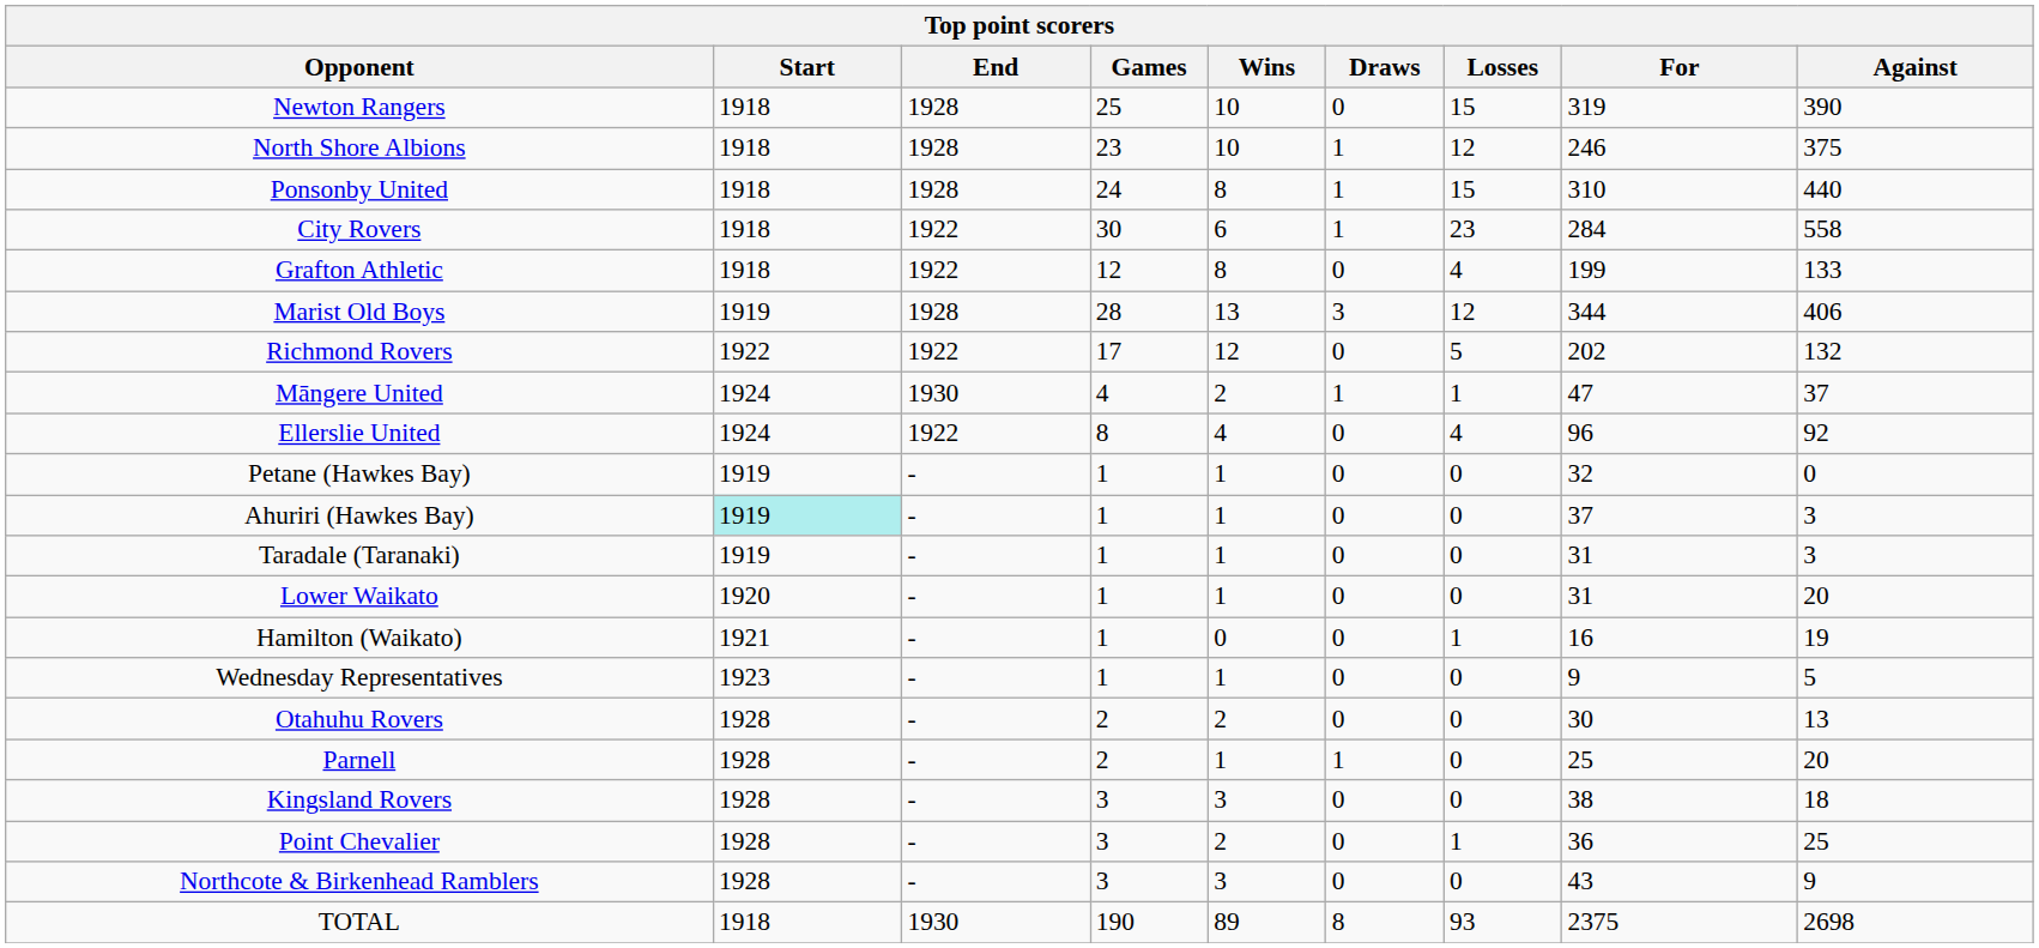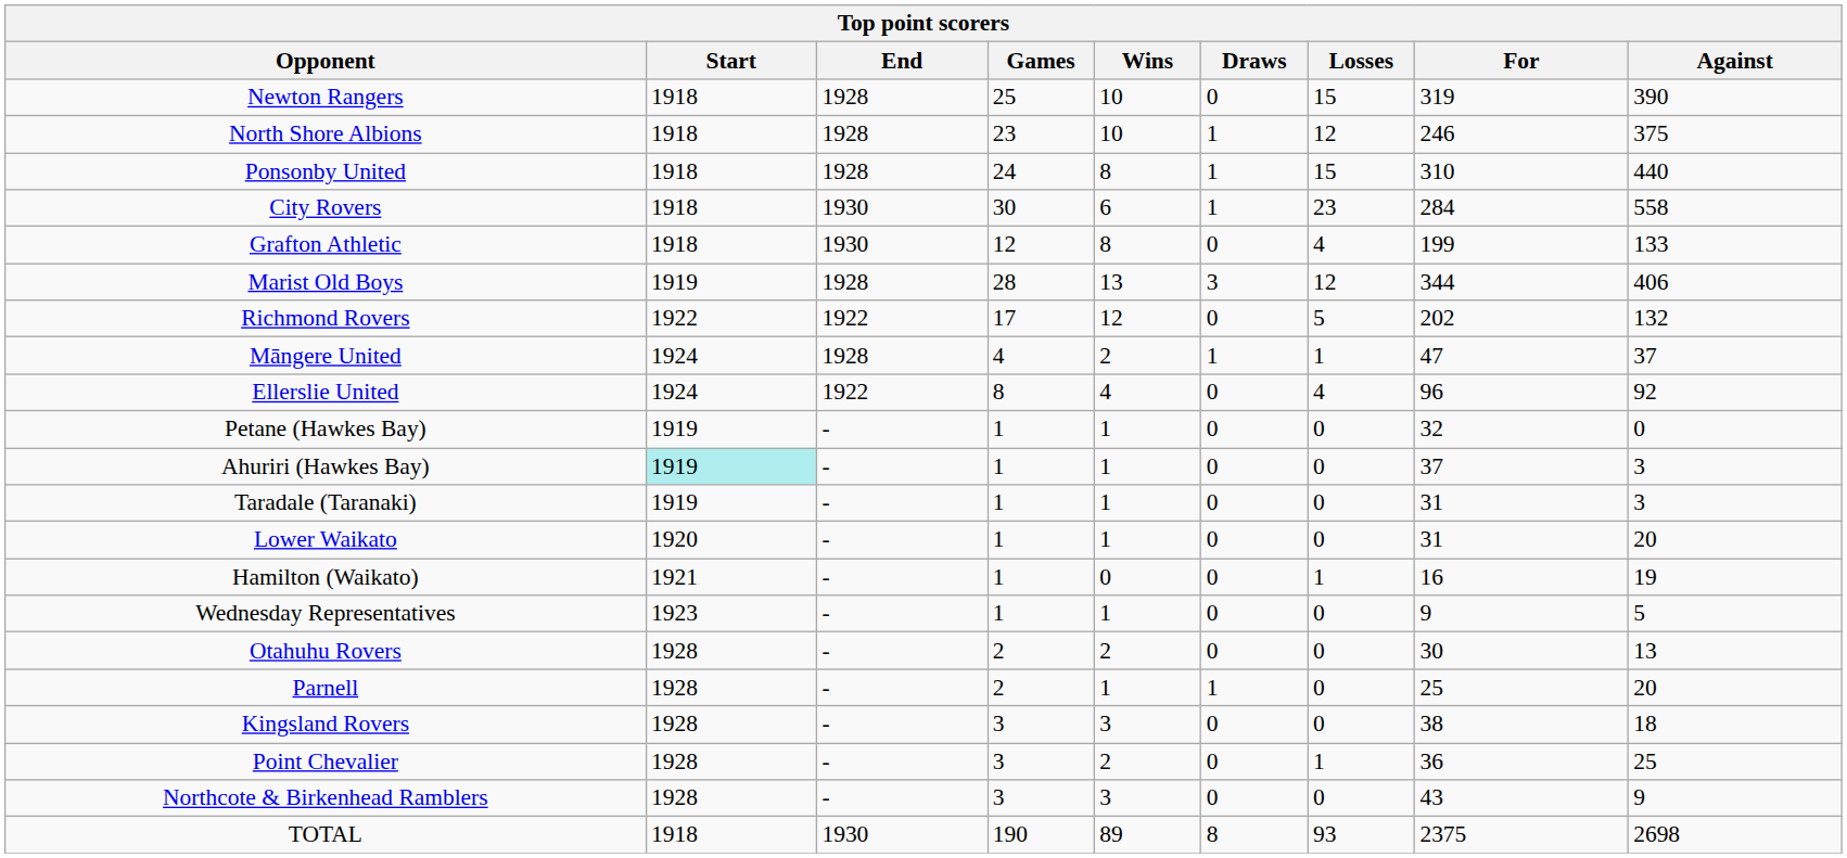 <table class="wikitable collapsible sortable" style="text-align:left; font-size:100%; width:100%;">
 <tr>
 <th colspan="100%">Top point scorers</th>
 </tr>
 <tr>
 <th style="width:30%;">Opponent</th>
 <th style="width:8%;">Start</th>
 <th style="width:8%;">End</th>
 <th style="width:5%;">Games</th>
 <th style="width:5%;">Wins</th>
 <th style="width:5%;">Draws</th>
 <th style="width:5%;">Losses</th>
 <th style="width:10%;">For</th>
 <th style="width:10%;">Against<br></th>
 </tr>
 <tr>
 <td style="text-align:center;"><a href='#'>Newton Rangers</a></td>
 <td>1918</td>
 <td>1928</td>
 <td>25</td>
 <td>10</td>
 <td>0</td>
 <td>15</td>
 <td>319</td>
 <td>390</td>
 </tr>
 <tr>
 <td style="text-align:center;"><a href='#'>North Shore Albions</a></td>
 <td>1918</td>
 <td>1928</td>
 <td>23</td>
 <td>10</td>
 <td>1</td>
 <td>12</td>
 <td>246</td>
 <td>375</td>
 </tr>
 <tr>
 <td style="text-align:center;"><a href='#'>Ponsonby United</a></td>
 <td>1918</td>
 <td>1928</td>
 <td>24</td>
 <td>8</td>
 <td>1</td>
 <td>15</td>
 <td>310</td>
 <td>440</td>
 </tr>
 <tr>
 <td style="text-align:center;"><a href='#'>City Rovers</a></td>
 <td>1918</td>
-<td>1922</td>
+<td>1930</td>
 <td>30</td>
 <td>6</td>
 <td>1</td>
 <td>23</td>
 <td>284</td>
 <td>558</td>
 </tr>
 <tr>
 <td style="text-align:center;"><a href='#'>Grafton Athletic</a></td>
 <td>1918</td>
-<td>1922</td>
+<td>1930</td>
 <td>12</td>
 <td>8</td>
 <td>0</td>
 <td>4</td>
 <td>199</td>
 <td>133</td>
 </tr>
 <tr>
 <td style="text-align:center;"><a href='#'>Marist Old Boys</a></td>
 <td>1919</td>
 <td>1928</td>
 <td>28</td>
 <td>13</td>
 <td>3</td>
 <td>12</td>
 <td>344</td>
 <td>406</td>
 </tr>
 <tr>
 <td style="text-align:center;"><a href='#'>Richmond Rovers</a></td>
 <td>1922</td>
 <td>1922</td>
 <td>17</td>
 <td>12</td>
 <td>0</td>
 <td>5</td>
 <td>202</td>
 <td>132</td>
 </tr>
 <tr>
 <td style="text-align:center;"><a href='#'>Māngere United</a></td>
 <td>1924</td>
-<td>1930</td>
+<td>1928</td>
 <td>4</td>
 <td>2</td>
 <td>1</td>
 <td>1</td>
 <td>47</td>
 <td>37</td>
 </tr>
 <tr>
 <td style="text-align:center;"><a href='#'>Ellerslie United</a></td>
 <td>1924</td>
 <td>1922</td>
 <td>8</td>
 <td>4</td>
 <td>0</td>
 <td>4</td>
 <td>96</td>
 <td>92</td>
 </tr>
 <tr>
 <td style="text-align:center;">Petane (Hawkes Bay)</td>
 <td>1919</td>
 <td>-</td>
 <td>1</td>
 <td>1</td>
 <td>0</td>
 <td>0</td>
 <td>32</td>
 <td>0</td>
 </tr>
 <tr>
 <td style="text-align:center;">Ahuriri (Hawkes Bay)</td>
 <td style="background: paleturquoise;">1919</td>
 <td>-</td>
 <td>1</td>
 <td>1</td>
 <td>0</td>
 <td>0</td>
 <td>37</td>
 <td>3</td>
 </tr>
 <tr>
 <td style="text-align:center;">Taradale (Taranaki)</td>
 <td>1919</td>
 <td>-</td>
 <td>1</td>
 <td>1</td>
 <td>0</td>
 <td>0</td>
 <td>31</td>
 <td>3</td>
 </tr>
 <tr>
 <td style="text-align:center;"><a href='#'>Lower Waikato</a></td>
 <td>1920</td>
 <td>-</td>
 <td>1</td>
 <td>1</td>
 <td>0</td>
 <td>0</td>
 <td>31</td>
 <td>20</td>
 </tr>
 <tr>
 <td style="text-align:center;">Hamilton (Waikato)</td>
 <td>1921</td>
 <td>-</td>
 <td>1</td>
 <td>0</td>
 <td>0</td>
 <td>1</td>
 <td>16</td>
 <td>19</td>
 </tr>
 <tr>
 <td style="text-align:center;">Wednesday Representatives</td>
 <td>1923</td>
 <td>-</td>
 <td>1</td>
 <td>1</td>
 <td>0</td>
 <td>0</td>
 <td>9</td>
 <td>5</td>
 </tr>
 <tr>
 <td style="text-align:center;"><a href='#'>Otahuhu Rovers</a></td>
 <td>1928</td>
 <td>-</td>
 <td>2</td>
 <td>2</td>
 <td>0</td>
 <td>0</td>
 <td>30</td>
 <td>13</td>
 </tr>
 <tr>
 <td style="text-align:center;"><a href='#'>Parnell</a></td>
 <td>1928</td>
 <td>-</td>
 <td>2</td>
 <td>1</td>
 <td>1</td>
 <td>0</td>
 <td>25</td>
 <td>20</td>
 </tr>
 <tr>
 <td style="text-align:center;"><a href='#'>Kingsland Rovers</a></td>
 <td>1928</td>
 <td>-</td>
 <td>3</td>
 <td>3</td>
 <td>0</td>
 <td>0</td>
 <td>38</td>
 <td>18</td>
 </tr>
 <tr>
 <td style="text-align:center;"><a href='#'>Point Chevalier</a></td>
 <td>1928</td>
 <td>-</td>
 <td>3</td>
 <td>2</td>
 <td>0</td>
 <td>1</td>
 <td>36</td>
 <td>25</td>
 </tr>
 <tr>
 <td style="text-align:center;"><a href='#'>Northcote & Birkenhead Ramblers</a></td>
 <td>1928</td>
 <td>-</td>
 <td>3</td>
 <td>3</td>
 <td>0</td>
 <td>0</td>
 <td>43</td>
 <td>9</td>
 </tr>
 <tr>
 <td style="text-align:center;">TOTAL</td>
 <td>1918</td>
 <td>1930</td>
 <td>190</td>
 <td>89</td>
 <td>8</td>
 <td>93</td>
 <td>2375</td>
 <td>2698</td>
 </tr>
 <tr>
 </tr>
 </table>
